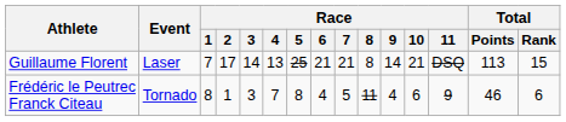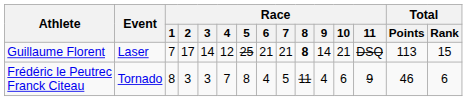 <table class=wikitable style=font-size:90%;text-align:center>
 <tr>
 <th rowspan=2>Athlete</th>
 <th rowspan=2>Event</th>
 <th colspan=11>Race</th>
 <th colspan=2>Total</th>
 </tr>
 <tr style=font-size:95%>
 <th>1</th>
 <th>2</th>
 <th>3</th>
 <th>4</th>
 <th>5</th>
 <th>6</th>
 <th>7</th>
 <th>8</th>
 <th>9</th>
 <th>10</th>
 <th>11</th>
 <th>Points</th>
 <th>Rank</th>
 </tr>
 <tr>
 <td align=left><a href='#'>Guillaume Florent</a></td>
 <td align=left><a href='#'>Laser</a></td>
 <td>7</td>
 <td>17</td>
 <td>14</td>
-<td>13</td>
+<td>12</td>
 <td><s>25</s></td>
 <td>21</td>
 <td>21</td>
-<td>8</td>
+<td><strong>8</strong></td>
 <td>14</td>
 <td>21</td>
 <td><s>DSQ</s></td>
 <td>113</td>
 <td>15</td>
 </tr>
 <tr>
 <td align=left><a href='#'>Frédéric le Peutrec</a><br><a href='#'>Franck Citeau</a></td>
 <td align=left><a href='#'>Tornado</a></td>
 <td>8</td>
-<td>1</td>
+<td>3</td>
 <td>3</td>
 <td>7</td>
 <td>8</td>
 <td>4</td>
 <td>5</td>
 <td><s>11</s></td>
 <td>4</td>
 <td>6</td>
 <td><s>9</s></td>
 <td>46</td>
 <td>6</td>
 </tr>
 </table>
